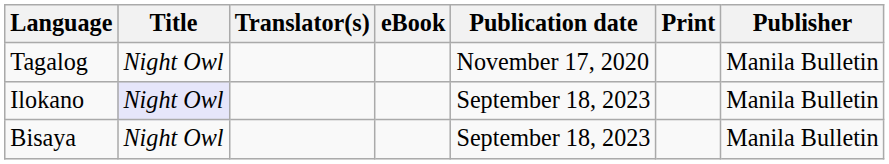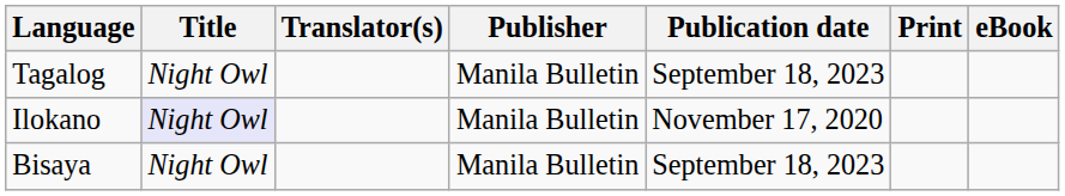 <table class="wikitable sortable">
 <tr>
 <th>Language</th>
 <th>Title</th>
 <th>Translator(s)</th>
-<th>eBook</th>
+<th>Publisher</th>
 <th>Publication date</th>
 <th>Print</th>
-<th>Publisher</th>
+<th>eBook</th>
 </tr>
 <tr>
 <td>Tagalog</td>
 <td><em>Night Owl</em></td>
 <td></td>
+<td>Manila Bulletin</td>
+<td>September 18, 2023</td>
 <td></td>
-<td>November 17, 2020</td>
 <td></td>
-<td>Manila Bulletin</td>
 </tr>
 <tr>
 <td>Ilokano</td>
 <td style="background: lavender;"><em>Night Owl</em></td>
 <td></td>
+<td>Manila Bulletin</td>
+<td>November 17, 2020</td>
 <td></td>
-<td>September 18, 2023</td>
 <td></td>
-<td>Manila Bulletin</td>
 </tr>
 <tr>
 <td>Bisaya</td>
 <td><em>Night Owl</em></td>
 <td></td>
-<td></td>
+<td>Manila Bulletin</td>
 <td>September 18, 2023</td>
 <td></td>
-<td>Manila Bulletin</td>
+<td></td>
 </tr>
 </table>
